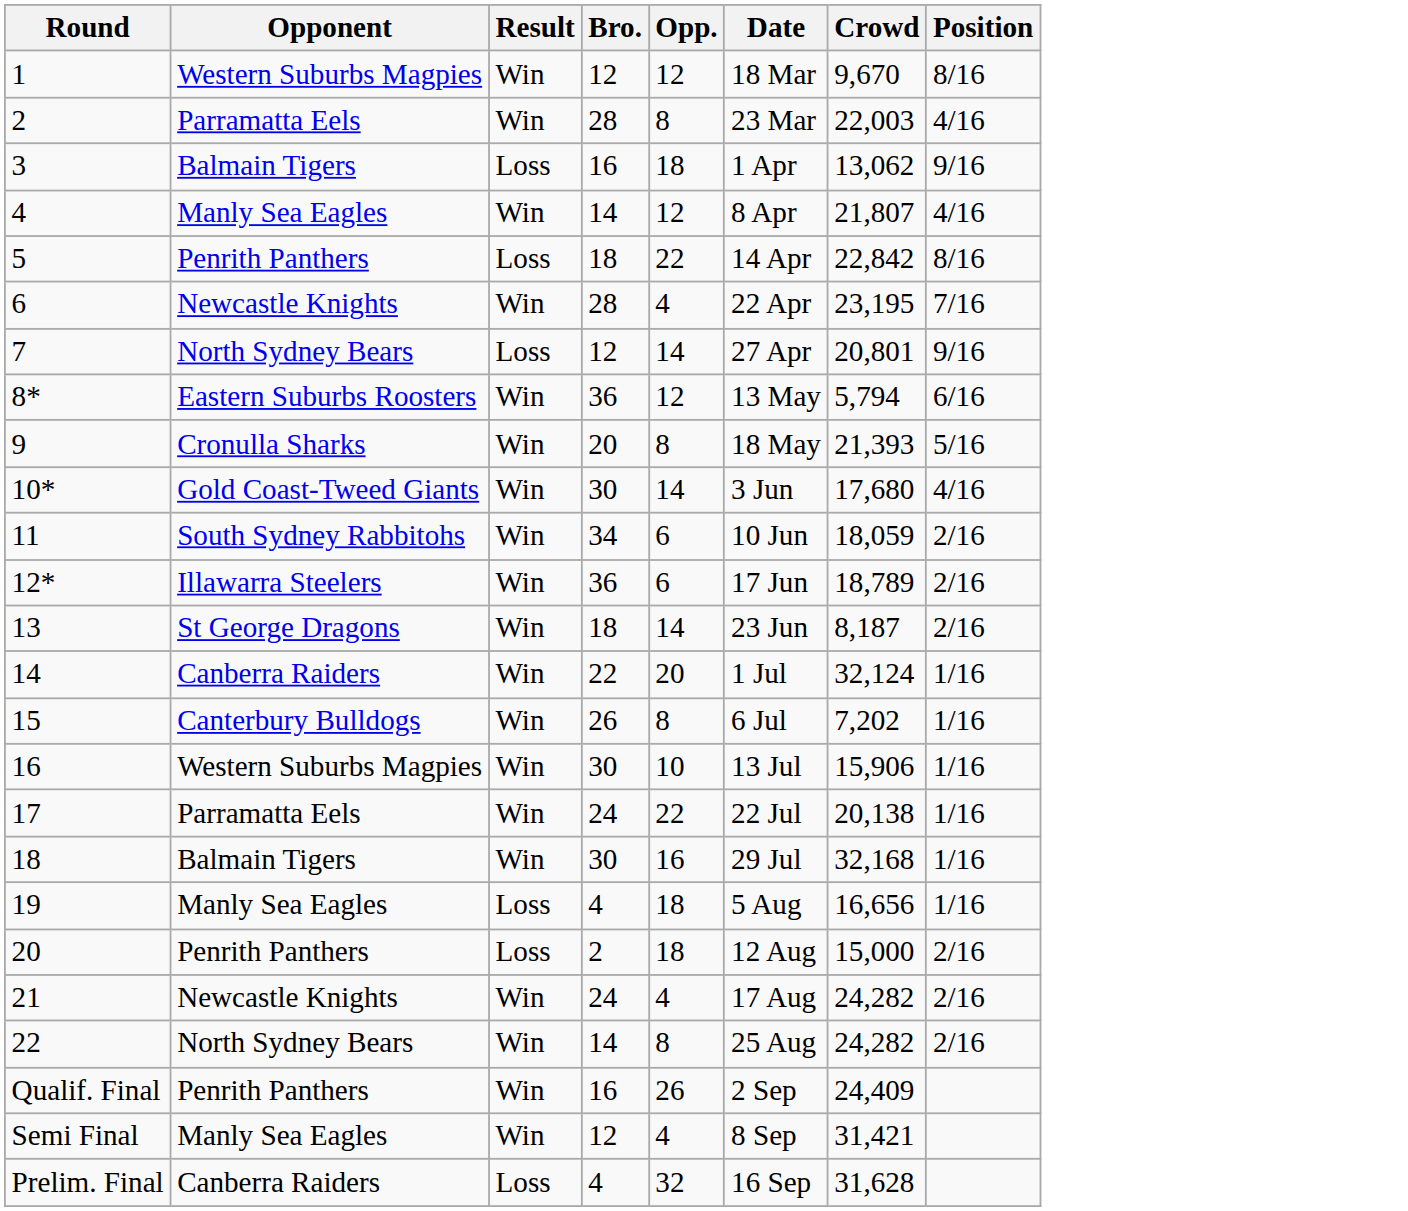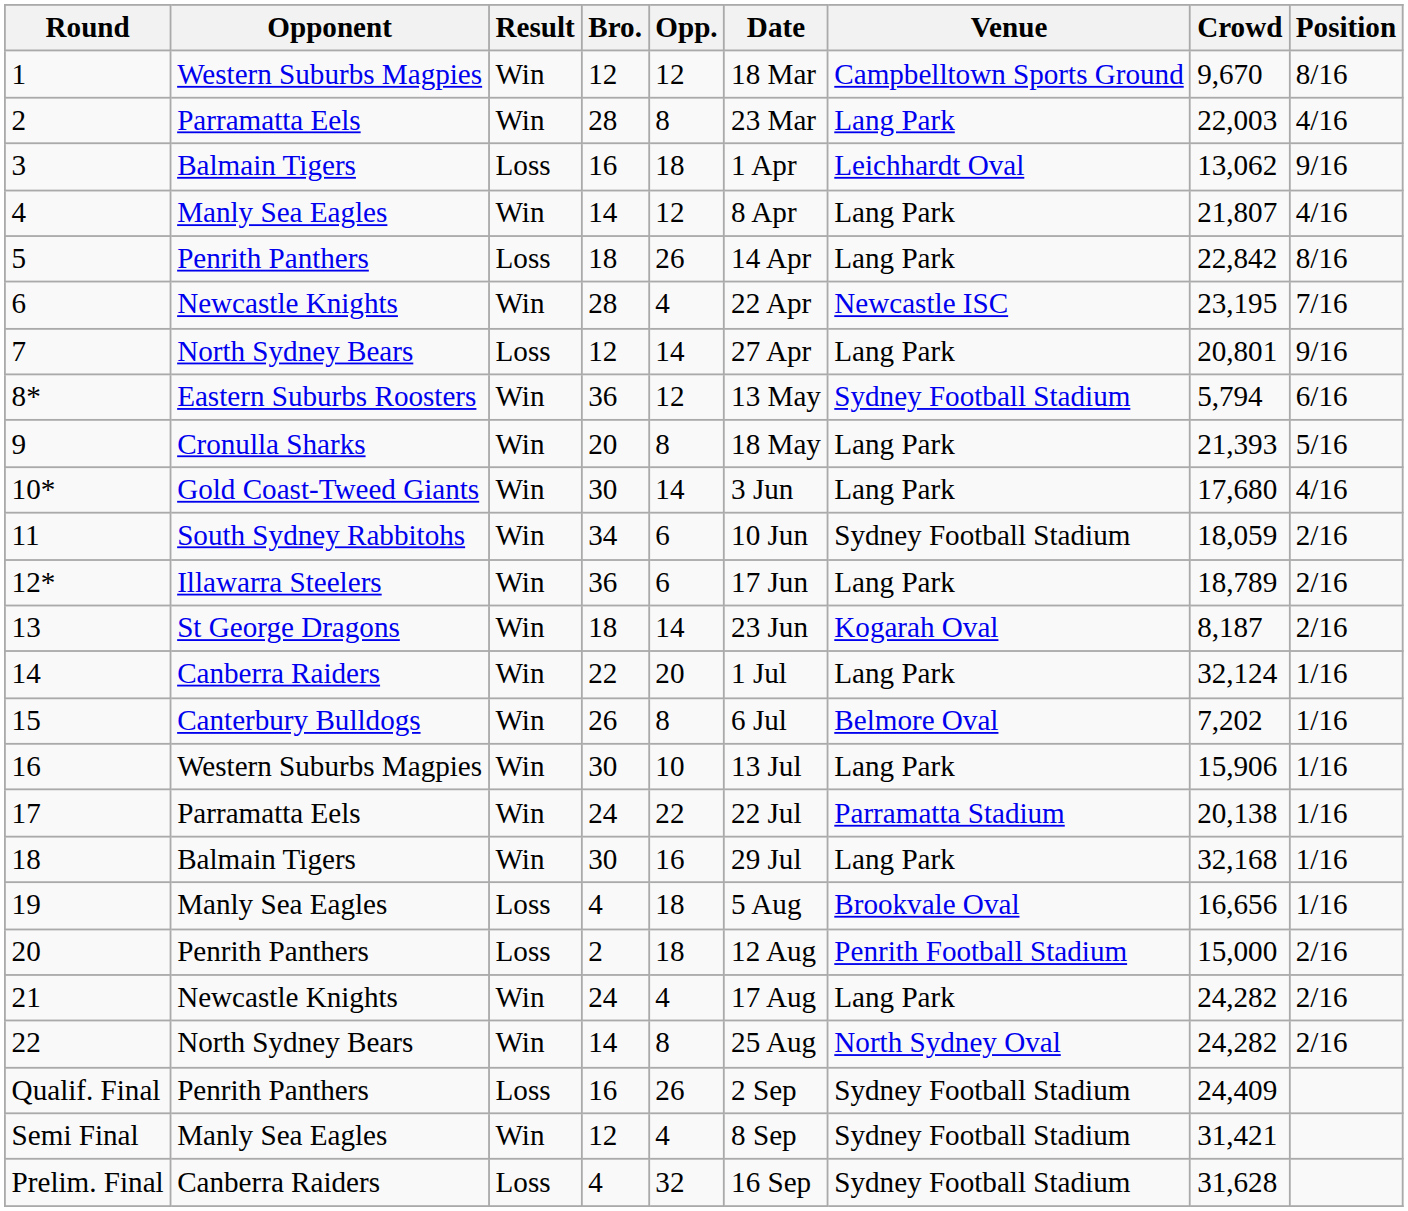 <table class="wikitable" style="text-align:left;">
 <tr>
 <th>Round</th>
 <th>Opponent</th>
 <th>Result</th>
 <th>Bro.</th>
 <th>Opp.</th>
 <th>Date</th>
+<th>Venue</th>
 <th>Crowd</th>
 <th>Position</th>
 </tr>
 <tr>
 <td>1</td>
 <td><a href='#'>Western Suburbs Magpies</a></td>
 <td>Win</td>
 <td>12</td>
 <td>12</td>
 <td>18 Mar</td>
+<td><a href='#'>Campbelltown Sports Ground</a></td>
 <td>9,670</td>
 <td>8/16</td>
 </tr>
 <tr>
 <td>2</td>
 <td><a href='#'>Parramatta Eels</a></td>
 <td>Win</td>
 <td>28</td>
 <td>8</td>
 <td>23 Mar</td>
+<td><a href='#'>Lang Park</a></td>
 <td>22,003</td>
 <td>4/16</td>
 </tr>
 <tr>
 <td>3</td>
 <td><a href='#'>Balmain Tigers</a></td>
 <td>Loss</td>
 <td>16</td>
 <td>18</td>
 <td>1 Apr</td>
+<td><a href='#'>Leichhardt Oval</a></td>
 <td>13,062</td>
 <td>9/16</td>
 </tr>
 <tr>
 <td>4</td>
 <td><a href='#'>Manly Sea Eagles</a></td>
 <td>Win</td>
 <td>14</td>
 <td>12</td>
 <td>8 Apr</td>
+<td>Lang Park</td>
 <td>21,807</td>
 <td>4/16</td>
 </tr>
 <tr>
 <td>5</td>
 <td><a href='#'>Penrith Panthers</a></td>
 <td>Loss</td>
 <td>18</td>
-<td>22</td>
+<td>26</td>
 <td>14 Apr</td>
+<td>Lang Park</td>
 <td>22,842</td>
 <td>8/16</td>
 </tr>
 <tr>
 <td>6</td>
 <td><a href='#'>Newcastle Knights</a></td>
 <td>Win</td>
 <td>28</td>
 <td>4</td>
 <td>22 Apr</td>
+<td><a href='#'>Newcastle ISC</a></td>
 <td>23,195</td>
 <td>7/16</td>
 </tr>
 <tr>
 <td>7</td>
 <td><a href='#'>North Sydney Bears</a></td>
 <td>Loss</td>
 <td>12</td>
 <td>14</td>
 <td>27 Apr</td>
+<td>Lang Park</td>
 <td>20,801</td>
 <td>9/16</td>
 </tr>
 <tr>
 <td>8*</td>
 <td><a href='#'>Eastern Suburbs Roosters</a></td>
 <td>Win</td>
 <td>36</td>
 <td>12</td>
 <td>13 May</td>
+<td><a href='#'>Sydney Football Stadium</a></td>
 <td>5,794</td>
 <td>6/16</td>
 </tr>
 <tr>
 <td>9</td>
 <td><a href='#'>Cronulla Sharks</a></td>
 <td>Win</td>
 <td>20</td>
 <td>8</td>
 <td>18 May</td>
+<td>Lang Park</td>
 <td>21,393</td>
 <td>5/16</td>
 </tr>
 <tr>
 <td>10*</td>
 <td><a href='#'>Gold Coast-Tweed Giants</a></td>
 <td>Win</td>
 <td>30</td>
 <td>14</td>
 <td>3 Jun</td>
+<td>Lang Park</td>
 <td>17,680</td>
 <td>4/16</td>
 </tr>
 <tr>
 <td>11</td>
 <td><a href='#'>South Sydney Rabbitohs</a></td>
 <td>Win</td>
 <td>34</td>
 <td>6</td>
 <td>10 Jun</td>
+<td>Sydney Football Stadium</td>
 <td>18,059</td>
 <td>2/16</td>
 </tr>
 <tr>
 <td>12*</td>
 <td><a href='#'>Illawarra Steelers</a></td>
 <td>Win</td>
 <td>36</td>
 <td>6</td>
 <td>17 Jun</td>
+<td>Lang Park</td>
 <td>18,789</td>
 <td>2/16</td>
 </tr>
 <tr>
 <td>13</td>
 <td><a href='#'>St George Dragons</a></td>
 <td>Win</td>
 <td>18</td>
 <td>14</td>
 <td>23 Jun</td>
+<td><a href='#'>Kogarah Oval</a></td>
 <td>8,187</td>
 <td>2/16</td>
 </tr>
 <tr>
 <td>14</td>
 <td><a href='#'>Canberra Raiders</a></td>
 <td>Win</td>
 <td>22</td>
 <td>20</td>
 <td>1 Jul</td>
+<td>Lang Park</td>
 <td>32,124</td>
 <td>1/16</td>
 </tr>
 <tr>
 <td>15</td>
 <td><a href='#'>Canterbury Bulldogs</a></td>
 <td>Win</td>
 <td>26</td>
 <td>8</td>
 <td>6 Jul</td>
+<td><a href='#'>Belmore Oval</a></td>
 <td>7,202</td>
 <td>1/16</td>
 </tr>
 <tr>
 <td>16</td>
 <td>Western Suburbs Magpies</td>
 <td>Win</td>
 <td>30</td>
 <td>10</td>
 <td>13 Jul</td>
+<td>Lang Park</td>
 <td>15,906</td>
 <td>1/16</td>
 </tr>
 <tr>
 <td>17</td>
 <td>Parramatta Eels</td>
 <td>Win</td>
 <td>24</td>
 <td>22</td>
 <td>22 Jul</td>
+<td><a href='#'>Parramatta Stadium</a></td>
 <td>20,138</td>
 <td>1/16</td>
 </tr>
 <tr>
 <td>18</td>
 <td>Balmain Tigers</td>
 <td>Win</td>
 <td>30</td>
 <td>16</td>
 <td>29 Jul</td>
+<td>Lang Park</td>
 <td>32,168</td>
 <td>1/16</td>
 </tr>
 <tr>
 <td>19</td>
 <td>Manly Sea Eagles</td>
 <td>Loss</td>
 <td>4</td>
 <td>18</td>
 <td>5 Aug</td>
+<td><a href='#'>Brookvale Oval</a></td>
 <td>16,656</td>
 <td>1/16</td>
 </tr>
 <tr>
 <td>20</td>
 <td>Penrith Panthers</td>
 <td>Loss</td>
 <td>2</td>
 <td>18</td>
 <td>12 Aug</td>
+<td><a href='#'>Penrith Football Stadium</a></td>
 <td>15,000</td>
 <td>2/16</td>
 </tr>
 <tr>
 <td>21</td>
 <td>Newcastle Knights</td>
 <td>Win</td>
 <td>24</td>
 <td>4</td>
 <td>17 Aug</td>
+<td>Lang Park</td>
 <td>24,282</td>
 <td>2/16</td>
 </tr>
 <tr>
 <td>22</td>
 <td>North Sydney Bears</td>
 <td>Win</td>
 <td>14</td>
 <td>8</td>
 <td>25 Aug</td>
+<td><a href='#'>North Sydney Oval</a></td>
 <td>24,282</td>
 <td>2/16</td>
 </tr>
 <tr>
 <td>Qualif. Final</td>
 <td>Penrith Panthers</td>
-<td>Win</td>
+<td>Loss</td>
 <td>16</td>
 <td>26</td>
 <td>2 Sep</td>
+<td>Sydney Football Stadium</td>
 <td>24,409</td>
 <td></td>
 </tr>
 <tr>
 <td>Semi Final</td>
 <td>Manly Sea Eagles</td>
 <td>Win</td>
 <td>12</td>
 <td>4</td>
 <td>8 Sep</td>
+<td>Sydney Football Stadium</td>
 <td>31,421</td>
 <td></td>
 </tr>
 <tr>
 <td>Prelim. Final</td>
 <td>Canberra Raiders</td>
 <td>Loss</td>
 <td>4</td>
 <td>32</td>
 <td>16 Sep</td>
+<td>Sydney Football Stadium</td>
 <td>31,628</td>
 <td></td>
 </tr>
 </table>
